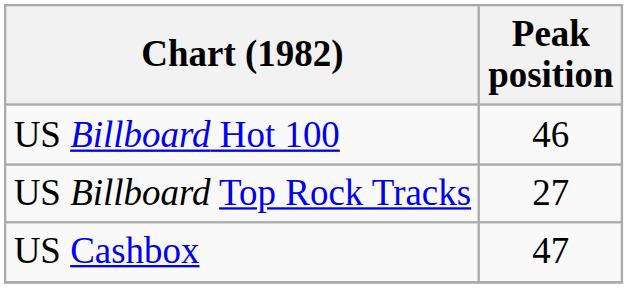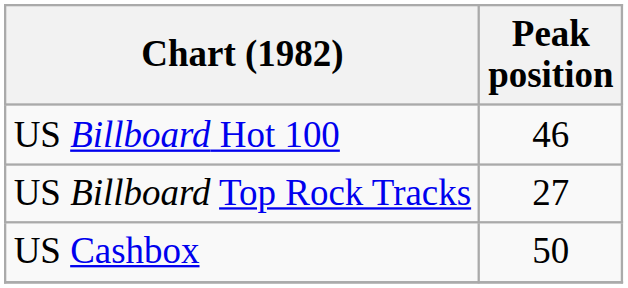 <table class="wikitable sortable">
 <tr>
 <th>Chart (1982)</th>
 <th>Peak<br>position</th>
 </tr>
 <tr>
 <td>US <a href='#'><em>Billboard</em> Hot 100</a></td>
 <td align="center">46</td>
 </tr>
 <tr>
 <td>US <em>Billboard</em> <a href='#'>Top Rock Tracks</a></td>
 <td align="center">27</td>
 </tr>
 <tr>
 <td>US <a href='#'>Cashbox</a></td>
-<td align="center">47</td>
+<td align="center">50</td>
 </tr>
 <tr>
 </tr>
 </table>
